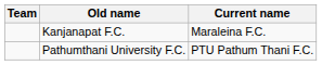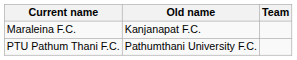 <table class="wikitable" style="text-align:center">
 <tr>
+<th>Current name</th>
+<th>Old name</th>
 <th>Team</th>
-<th>Old name</th>
-<th>Current name</th>
 </tr>
 <tr align="left"|>
+<td>Maraleina F.C.</td>
+<td>Kanjanapat F.C.</td>
 <td></td>
-<td>Kanjanapat F.C.</td>
-<td>Maraleina F.C.</td>
 </tr>
 <tr align="left"|>
+<td>PTU Pathum Thani F.C.</td>
+<td>Pathumthani University F.C.</td>
 <td></td>
-<td>Pathumthani University F.C.</td>
-<td>PTU Pathum Thani F.C.</td>
 </tr>
 </table>
